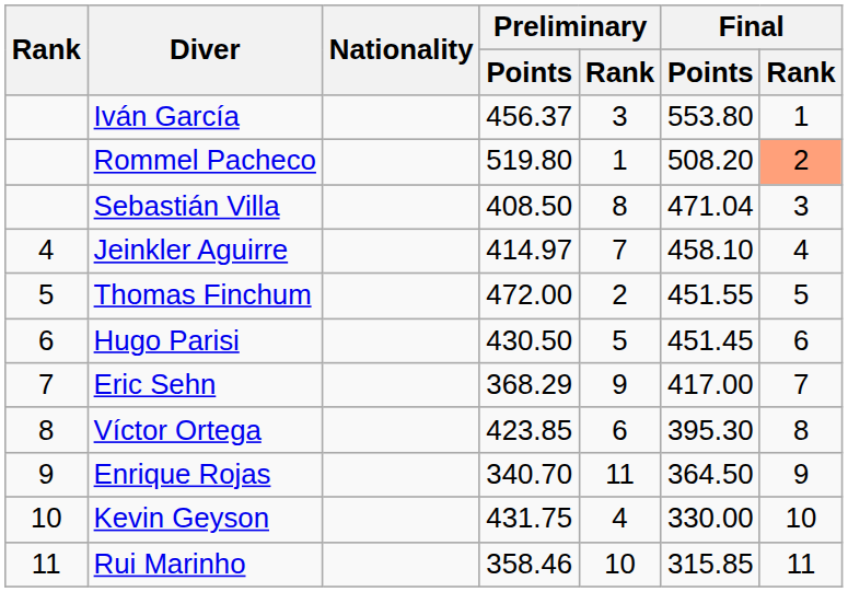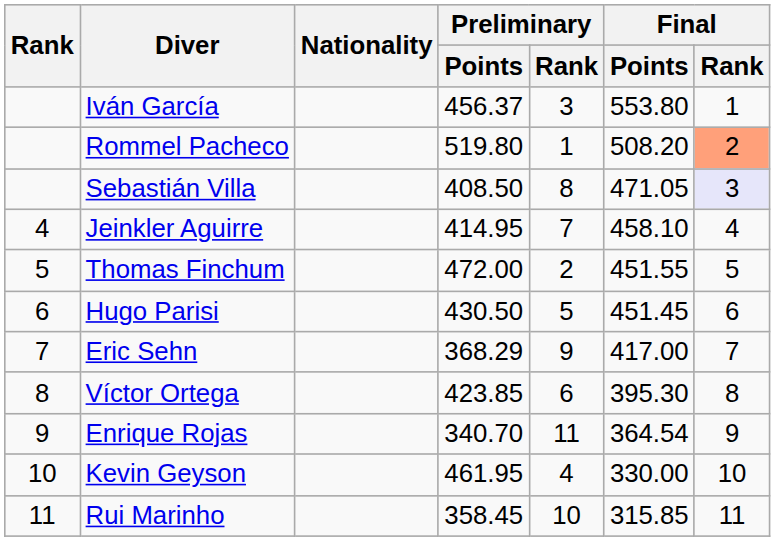 <table class="wikitable" style="text-align:center">
 <tr>
 <th rowspan="2">Rank</th>
 <th rowspan="2">Diver</th>
 <th rowspan="2">Nationality</th>
 <th colspan="2">Preliminary</th>
 <th colspan="2">Final</th>
 </tr>
 <tr>
 <th>Points</th>
 <th>Rank</th>
 <th>Points</th>
 <th>Rank</th>
 </tr>
 <tr align=center>
 <td></td>
 <td align=left><a href='#'>Iván García</a></td>
 <td align=left></td>
 <td>456.37</td>
 <td>3</td>
 <td>553.80</td>
 <td>1</td>
 </tr>
 <tr align=center>
 <td></td>
 <td align=left><a href='#'>Rommel Pacheco</a></td>
 <td align=left></td>
 <td>519.80</td>
 <td>1</td>
 <td>508.20</td>
 <td style="background: lightsalmon;">2</td>
 </tr>
 <tr align=center>
 <td></td>
 <td align=left><a href='#'>Sebastián Villa</a></td>
 <td align=left></td>
 <td>408.50</td>
 <td>8</td>
-<td>471.04</td>
-<td>3</td>
+<td>471.05</td>
+<td style="background: lavender;">3</td>
 </tr>
 <tr align=center>
 <td>4</td>
 <td align=left><a href='#'>Jeinkler Aguirre</a></td>
 <td align=left></td>
-<td>414.97</td>
+<td>414.95</td>
 <td>7</td>
 <td>458.10</td>
 <td>4</td>
 </tr>
 <tr align=center>
 <td>5</td>
 <td align=left><a href='#'>Thomas Finchum</a></td>
 <td align=left></td>
 <td>472.00</td>
 <td>2</td>
 <td>451.55</td>
 <td>5</td>
 </tr>
 <tr align=center>
 <td>6</td>
 <td align=left><a href='#'>Hugo Parisi</a></td>
 <td align=left></td>
 <td>430.50</td>
 <td>5</td>
 <td>451.45</td>
 <td>6</td>
 </tr>
 <tr align=center>
 <td>7</td>
 <td align=left><a href='#'>Eric Sehn</a></td>
 <td align=left></td>
 <td>368.29</td>
 <td>9</td>
 <td>417.00</td>
 <td>7</td>
 </tr>
 <tr align=center>
 <td>8</td>
 <td align=left><a href='#'>Víctor Ortega</a></td>
 <td align=left></td>
 <td>423.85</td>
 <td>6</td>
 <td>395.30</td>
 <td>8</td>
 </tr>
 <tr align=center>
 <td>9</td>
 <td align=left><a href='#'>Enrique Rojas</a></td>
 <td align=left></td>
 <td>340.70</td>
 <td>11</td>
-<td>364.50</td>
+<td>364.54</td>
 <td>9</td>
 </tr>
 <tr align=center>
 <td>10</td>
 <td align=left><a href='#'>Kevin Geyson</a></td>
 <td align=left></td>
-<td>431.75</td>
+<td>461.95</td>
 <td>4</td>
 <td>330.00</td>
 <td>10</td>
 </tr>
 <tr align=center>
 <td>11</td>
 <td align=left><a href='#'>Rui Marinho</a></td>
 <td align=left></td>
-<td>358.46</td>
+<td>358.45</td>
 <td>10</td>
 <td>315.85</td>
 <td>11</td>
 </tr>
 </table>
